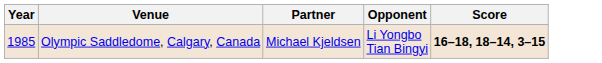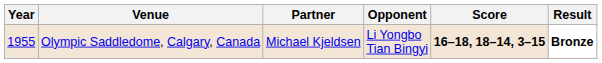 <table class="sortable wikitable" style="font-size: 90%;">
 <tr>
 <th>Year</th>
 <th>Venue</th>
 <th>Partner</th>
 <th>Opponent</th>
 <th>Score</th>
+<th>Result</th>
 </tr>
 <tr style="background:#F3E6D7">
-<td align="center"><a href='#'>1985</a></td>
+<td align="center"><a href='#'>1955</a></td>
 <td align="left"><a href='#'>Olympic Saddledome</a>, <a href='#'>Calgary</a>, <a href='#'>Canada</a></td>
 <td align="left"> <a href='#'>Michael Kjeldsen</a></td>
 <td align="left"> <a href='#'>Li Yongbo</a><br> <a href='#'>Tian Bingyi</a></td>
 <td align="left"><strong>16–18, 18–14, 3–15</strong></td>
+<td style="text-align:left; background:white"> <strong>Bronze</strong></td>
 </tr>
 </table>
